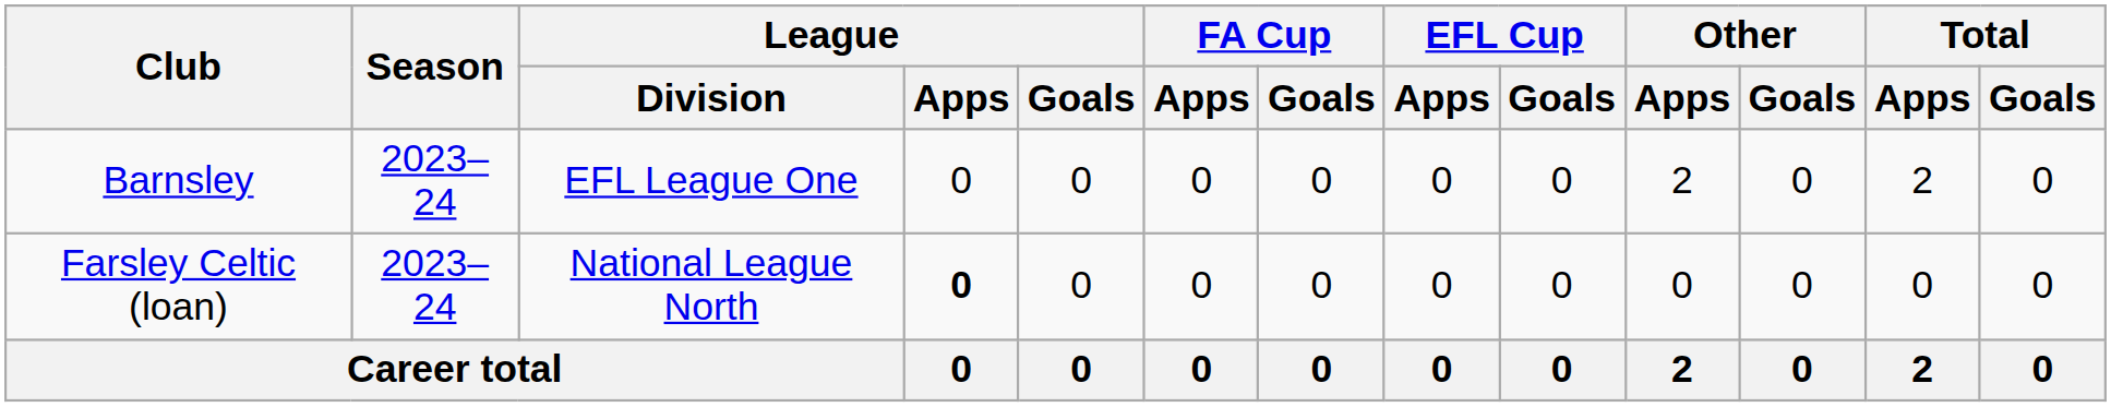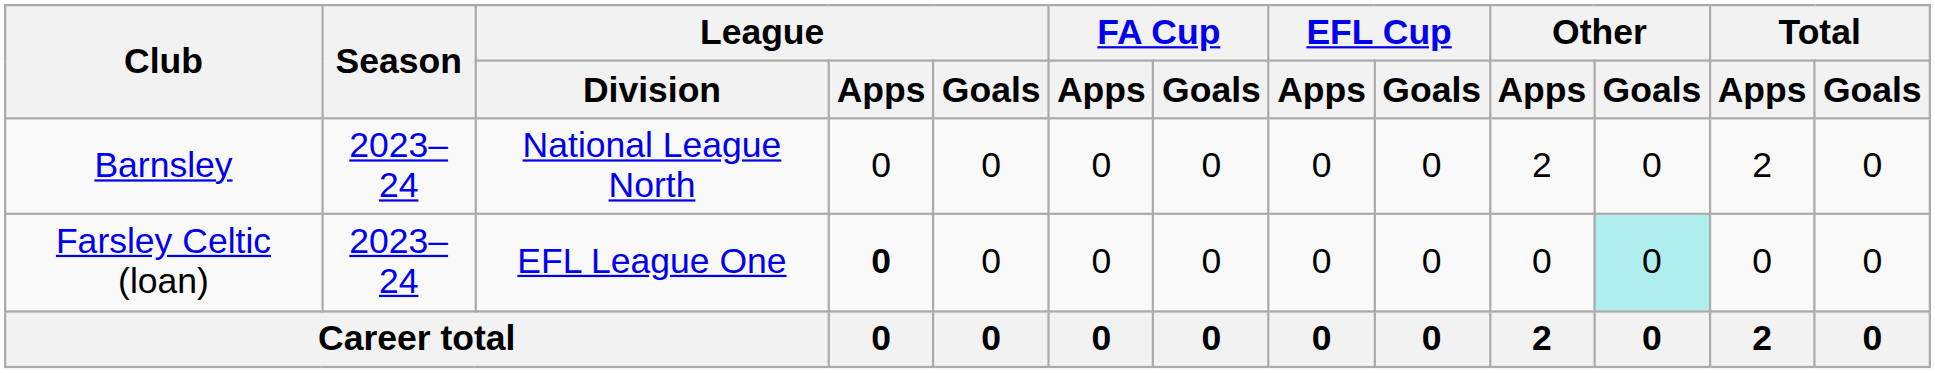 <table class="wikitable" style="text-align:center;">
 <tr>
 <th rowspan="2">Club</th>
 <th rowspan="2">Season</th>
 <th colspan="3">League</th>
 <th colspan="2"><a href='#'>FA Cup</a></th>
 <th colspan="2"><a href='#'>EFL Cup</a></th>
 <th colspan="2">Other</th>
 <th colspan="2">Total</th>
 </tr>
 <tr>
 <th>Division</th>
 <th>Apps</th>
 <th>Goals</th>
 <th>Apps</th>
 <th>Goals</th>
 <th>Apps</th>
 <th>Goals</th>
 <th>Apps</th>
 <th>Goals</th>
 <th>Apps</th>
 <th>Goals</th>
 </tr>
 <tr>
 <td><a href='#'>Barnsley</a></td>
 <td><a href='#'>2023–24</a></td>
-<td><a href='#'>EFL League One</a></td>
+<td><a href='#'>National League North</a></td>
 <td>0</td>
 <td>0</td>
 <td>0</td>
 <td>0</td>
 <td>0</td>
 <td>0</td>
 <td>2</td>
 <td>0</td>
 <td>2</td>
 <td>0</td>
 </tr>
 <tr>
 <td><a href='#'>Farsley Celtic</a> (loan)</td>
 <td><a href='#'>2023–24</a></td>
-<td><a href='#'>National League North</a></td>
+<td><a href='#'>EFL League One</a></td>
 <td><strong>0</strong></td>
 <td>0</td>
 <td>0</td>
 <td>0</td>
 <td>0</td>
 <td>0</td>
 <td>0</td>
-<td>0</td>
+<td style="background: paleturquoise;">0</td>
 <td>0</td>
 <td>0</td>
 </tr>
 <tr>
 <th colspan="3">Career total</th>
 <th>0</th>
 <th>0</th>
 <th>0</th>
 <th>0</th>
 <th>0</th>
 <th>0</th>
 <th>2</th>
 <th>0</th>
 <th>2</th>
 <th>0</th>
 </tr>
 </table>
